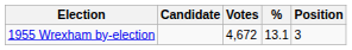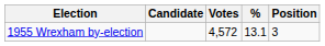 <table class="wikitable sortable">
 <tr>
 <th>Election</th>
 <th>Candidate</th>
 <th>Votes</th>
 <th>%</th>
 <th>Position</th>
 </tr>
 <tr>
 <td><a href='#'>1955 Wrexham by-election</a></td>
 <td></td>
-<td>4,672</td>
+<td>4,572</td>
 <td>13.1</td>
 <td>3</td>
 </tr>
 </table>
